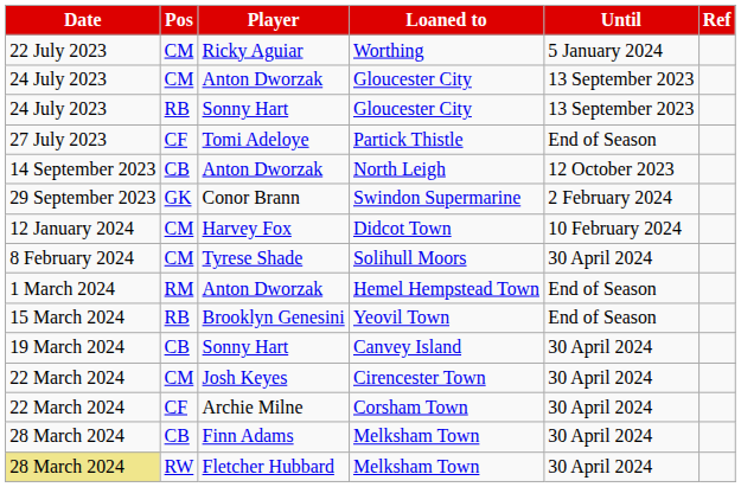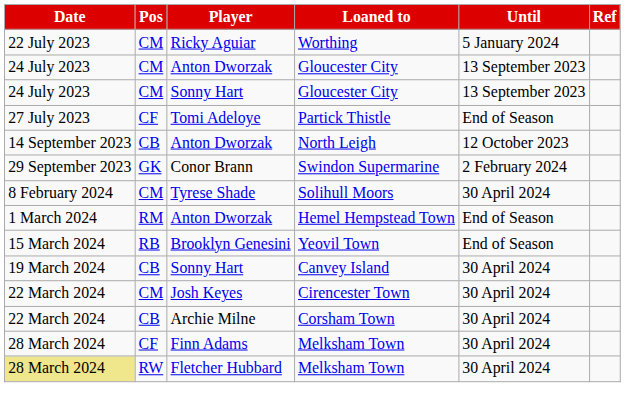 <table class="wikitable plainrowheaders sortable">
 <tr>
 <th style="background:#DD0000; color:#FFFFFF;">Date</th>
 <th style="background:#DD0000; color:#FFFFFF;">Pos</th>
 <th style="background:#DD0000; color:#FFFFFF;">Player</th>
 <th style="background:#DD0000; color:#FFFFFF;">Loaned to</th>
 <th style="background:#DD0000; color:#FFFFFF;">Until</th>
 <th style="background:#DD0000; color:#FFFFFF;">Ref</th>
 </tr>
 <tr>
 <td>22 July 2023</td>
 <td><a href='#'>CM</a></td>
 <td> <a href='#'>Ricky Aguiar</a></td>
 <td> <a href='#'>Worthing</a></td>
 <td>5 January 2024</td>
 <td></td>
 </tr>
 <tr>
 <td>24 July 2023</td>
 <td><a href='#'>CM</a></td>
 <td> <a href='#'>Anton Dworzak</a></td>
 <td> <a href='#'>Gloucester City</a></td>
 <td>13 September 2023</td>
 <td></td>
 </tr>
 <tr>
 <td>24 July 2023</td>
-<td><a href='#'>RB</a></td>
+<td><a href='#'>CM</a></td>
 <td> <a href='#'>Sonny Hart</a></td>
 <td> <a href='#'>Gloucester City</a></td>
 <td>13 September 2023</td>
 <td></td>
 </tr>
 <tr>
 <td>27 July 2023</td>
 <td><a href='#'>CF</a></td>
 <td> <a href='#'>Tomi Adeloye</a></td>
 <td> <a href='#'>Partick Thistle</a></td>
 <td>End of Season</td>
 <td></td>
 </tr>
 <tr>
 <td>14 September 2023</td>
 <td><a href='#'>CB</a></td>
 <td> <a href='#'>Anton Dworzak</a></td>
 <td> <a href='#'>North Leigh</a></td>
 <td>12 October 2023</td>
 <td></td>
 </tr>
 <tr>
 <td>29 September 2023</td>
 <td><a href='#'>GK</a></td>
 <td> Conor Brann</td>
 <td> <a href='#'>Swindon Supermarine</a></td>
 <td>2 February 2024</td>
-<td></td>
-</tr>
-<tr>
-<td>12 January 2024</td>
-<td><a href='#'>CM</a></td>
-<td> <a href='#'>Harvey Fox</a></td>
-<td> <a href='#'>Didcot Town</a></td>
-<td>10 February 2024</td>
 <td></td>
 </tr>
 <tr>
 <td>8 February 2024</td>
 <td><a href='#'>CM</a></td>
 <td> <a href='#'>Tyrese Shade</a></td>
 <td> <a href='#'>Solihull Moors</a></td>
 <td>30 April 2024</td>
 <td></td>
 </tr>
 <tr>
 <td>1 March 2024</td>
 <td><a href='#'>RM</a></td>
 <td> <a href='#'>Anton Dworzak</a></td>
 <td> <a href='#'>Hemel Hempstead Town</a></td>
 <td>End of Season</td>
 <td></td>
 </tr>
 <tr>
 <td>15 March 2024</td>
 <td><a href='#'>RB</a></td>
 <td> <a href='#'>Brooklyn Genesini</a></td>
 <td> <a href='#'>Yeovil Town</a></td>
 <td>End of Season</td>
 <td></td>
 </tr>
 <tr>
 <td>19 March 2024</td>
 <td><a href='#'>CB</a></td>
 <td> <a href='#'>Sonny Hart</a></td>
 <td> <a href='#'>Canvey Island</a></td>
 <td>30 April 2024</td>
 <td></td>
 </tr>
 <tr>
 <td>22 March 2024</td>
 <td><a href='#'>CM</a></td>
 <td> <a href='#'>Josh Keyes</a></td>
 <td> <a href='#'>Cirencester Town</a></td>
 <td>30 April 2024</td>
 <td></td>
 </tr>
 <tr>
 <td>22 March 2024</td>
-<td><a href='#'>CF</a></td>
+<td><a href='#'>CB</a></td>
 <td> Archie Milne</td>
 <td> <a href='#'>Corsham Town</a></td>
 <td>30 April 2024</td>
 <td></td>
 </tr>
 <tr>
 <td>28 March 2024</td>
-<td><a href='#'>CB</a></td>
+<td><a href='#'>CF</a></td>
 <td> <a href='#'>Finn Adams</a></td>
 <td> <a href='#'>Melksham Town</a></td>
 <td>30 April 2024</td>
 <td></td>
 </tr>
 <tr>
 <td style="background: khaki;">28 March 2024</td>
 <td><a href='#'>RW</a></td>
 <td> <a href='#'>Fletcher Hubbard</a></td>
 <td> <a href='#'>Melksham Town</a></td>
 <td>30 April 2024</td>
 <td></td>
 </tr>
 </table>
